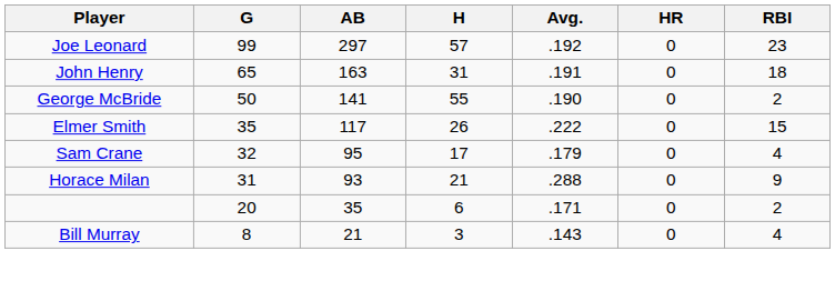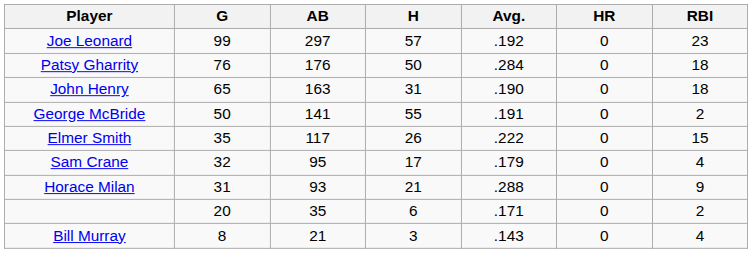 <table class="wikitable sortable">
 <tr>
 <th bgcolor="#DDDDFF" width="16%">Player</th>
 <th bgcolor="#DDDDFF" width="9%">G</th>
 <th bgcolor="#DDDDFF" width="9%">AB</th>
 <th bgcolor="#DDDDFF" width="9%">H</th>
 <th bgcolor="#DDDDFF" width="9%">Avg.</th>
 <th bgcolor="#DDDDFF" width="9%">HR</th>
 <th bgcolor="#DDDDFF" width="9%">RBI</th>
 </tr>
 <tr align="center">
 <td><a href='#'>Joe Leonard</a></td>
 <td>99</td>
 <td>297</td>
 <td>57</td>
 <td>.192</td>
 <td>0</td>
 <td>23</td>
 </tr>
 <tr align="center">
+<td><a href='#'>Patsy Gharrity</a></td>
+<td>76</td>
+<td>176</td>
+<td>50</td>
+<td>.284</td>
+<td>0</td>
+<td>18</td>
+</tr>
+<tr align="center">
 <td><a href='#'>John Henry</a></td>
 <td>65</td>
 <td>163</td>
 <td>31</td>
-<td>.191</td>
+<td>.190</td>
 <td>0</td>
 <td>18</td>
 </tr>
 <tr align="center">
 <td><a href='#'>George McBride</a></td>
 <td>50</td>
 <td>141</td>
 <td>55</td>
-<td>.190</td>
+<td>.191</td>
 <td>0</td>
 <td>2</td>
 </tr>
 <tr align="center">
 <td><a href='#'>Elmer Smith</a></td>
 <td>35</td>
 <td>117</td>
 <td>26</td>
 <td>.222</td>
 <td>0</td>
 <td>15</td>
 </tr>
 <tr align="center">
 <td><a href='#'>Sam Crane</a></td>
 <td>32</td>
 <td>95</td>
 <td>17</td>
 <td>.179</td>
 <td>0</td>
 <td>4</td>
 </tr>
 <tr align="center">
 <td><a href='#'>Horace Milan</a></td>
 <td>31</td>
 <td>93</td>
 <td>21</td>
 <td>.288</td>
 <td>0</td>
 <td>9</td>
 </tr>
 <tr align="center">
 <td></td>
 <td>20</td>
 <td>35</td>
 <td>6</td>
 <td>.171</td>
 <td>0</td>
 <td>2</td>
 </tr>
 <tr align="center">
 <td><a href='#'>Bill Murray</a></td>
 <td>8</td>
 <td>21</td>
 <td>3</td>
 <td>.143</td>
 <td>0</td>
 <td>4</td>
 </tr>
 </table>
